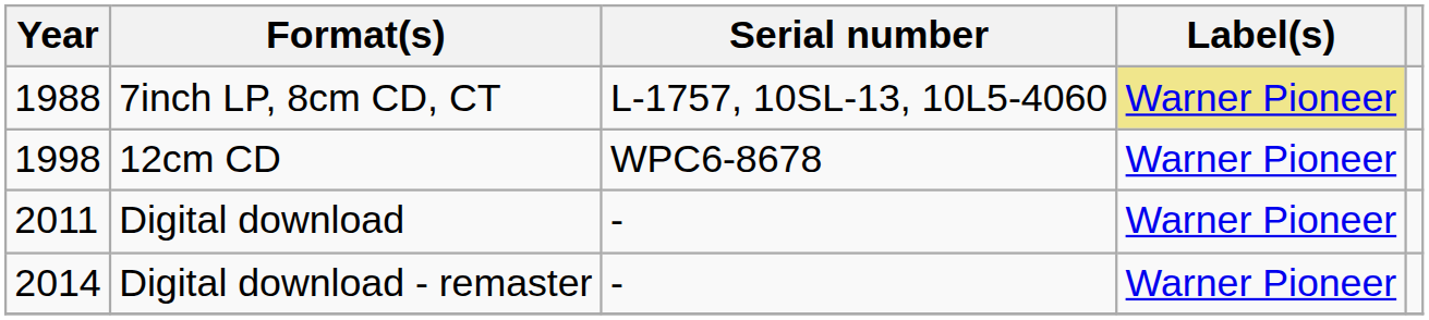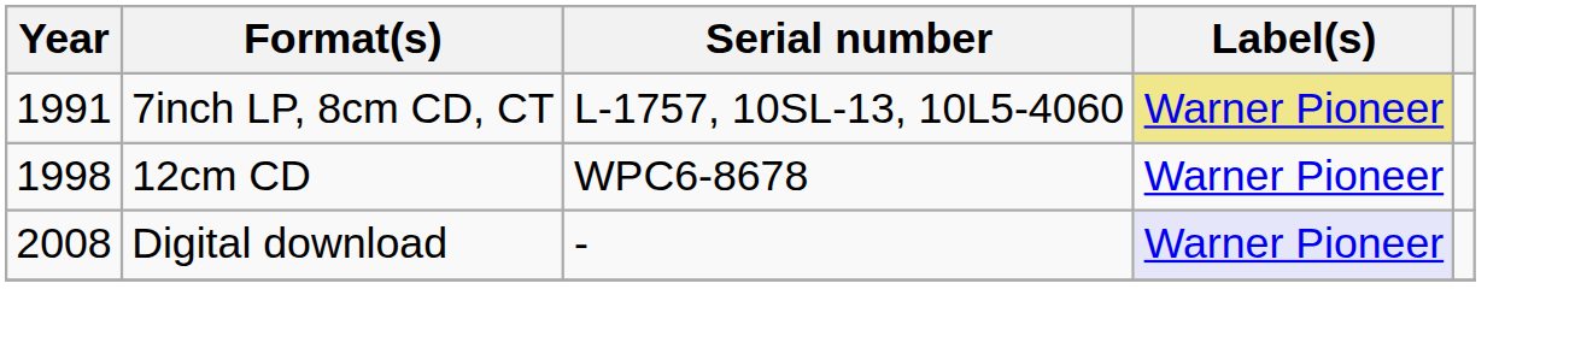 <table class="wikitable sortable plainrowheaders">
 <tr>
 <th scope="col">Year</th>
 <th scope="col">Format(s)</th>
 <th scope="col">Serial number</th>
 <th scope="col">Label(s)</th>
 <th scope="col"></th>
 </tr>
 <tr>
-<td>1988</td>
+<td>1991</td>
 <td>7inch LP, 8cm CD, CT</td>
 <td>L-1757, 10SL-13, 10L5-4060</td>
 <td style="background: khaki;"><a href='#'>Warner Pioneer</a></td>
 <td></td>
 </tr>
 <tr>
 <td>1998</td>
 <td>12cm CD</td>
 <td>WPC6-8678</td>
 <td><a href='#'>Warner Pioneer</a></td>
 <td></td>
 </tr>
 <tr>
-<td>2011</td>
+<td>2008</td>
 <td>Digital download</td>
 <td>-</td>
-<td><a href='#'>Warner Pioneer</a></td>
-<td></td>
-</tr>
-<tr>
-<td>2014</td>
-<td>Digital download - remaster</td>
-<td>-</td>
-<td><a href='#'>Warner Pioneer</a></td>
+<td style="background: lavender;"><a href='#'>Warner Pioneer</a></td>
 <td></td>
 </tr>
 <tr>
 </tr>
 </table>
